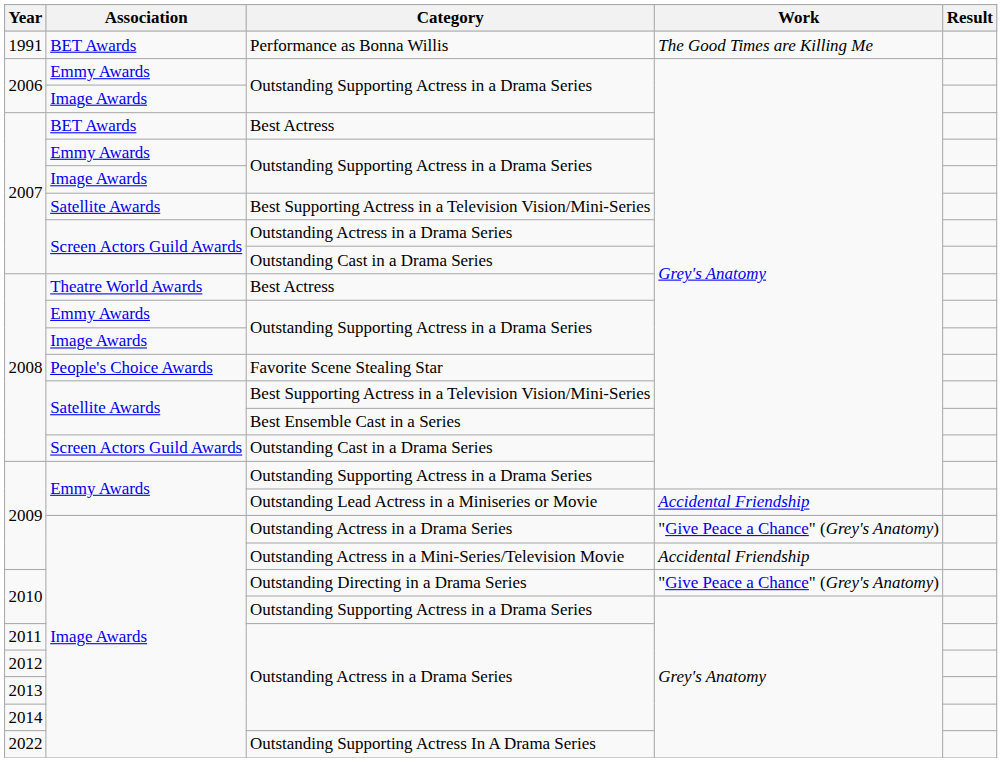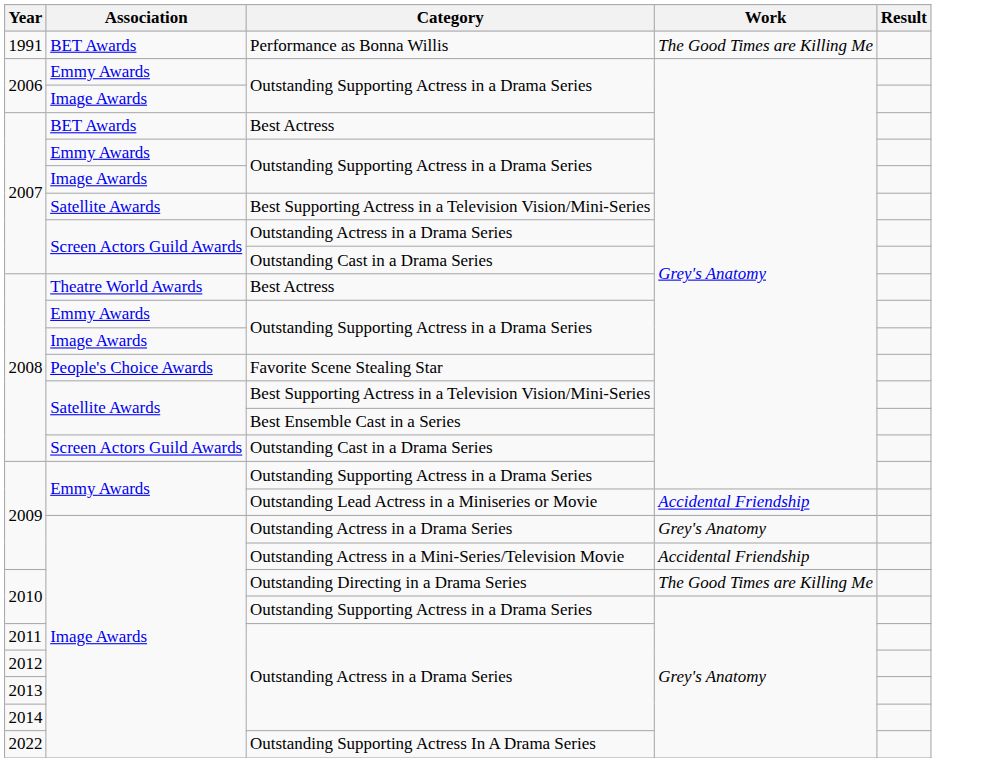 <table class="wikitable">
 <tr style="background:#b0c4de; text-align:center;">
 <th>Year</th>
 <th>Association</th>
 <th>Category</th>
 <th>Work</th>
 <th>Result</th>
 </tr>
 <tr>
 <td>1991</td>
 <td><a href='#'>BET Awards</a></td>
 <td>Performance as Bonna Willis</td>
 <td><em>The Good Times are Killing Me</em></td>
 <td></td>
 </tr>
 <tr>
 <td rowspan="2">2006</td>
 <td><a href='#'>Emmy Awards</a></td>
 <td rowspan="2">Outstanding Supporting Actress in a Drama Series</td>
 <td rowspan="16"><em><a href='#'>Grey's Anatomy</a></em></td>
 <td></td>
 </tr>
 <tr>
 <td><a href='#'>Image Awards</a></td>
 <td></td>
 </tr>
 <tr>
 <td rowspan="6">2007</td>
 <td><a href='#'>BET Awards</a></td>
 <td>Best Actress</td>
 <td></td>
 </tr>
 <tr>
 <td><a href='#'>Emmy Awards</a></td>
 <td rowspan="2">Outstanding Supporting Actress in a Drama Series</td>
 <td></td>
 </tr>
 <tr>
 <td><a href='#'>Image Awards</a></td>
 <td></td>
 </tr>
 <tr>
 <td><a href='#'>Satellite Awards</a></td>
 <td>Best Supporting Actress in a Television Vision/Mini-Series</td>
 <td></td>
 </tr>
 <tr>
 <td rowspan="2"><a href='#'>Screen Actors Guild Awards</a></td>
 <td>Outstanding Actress in a Drama Series</td>
 <td></td>
 </tr>
 <tr>
 <td>Outstanding Cast in a Drama Series</td>
 <td></td>
 </tr>
 <tr>
 <td rowspan="7">2008</td>
 <td><a href='#'>Theatre World Awards</a></td>
 <td>Best Actress</td>
 <td></td>
 </tr>
 <tr>
 <td><a href='#'>Emmy Awards</a></td>
 <td rowspan="2">Outstanding Supporting Actress in a Drama Series</td>
 <td></td>
 </tr>
 <tr>
 <td><a href='#'>Image Awards</a></td>
 <td></td>
 </tr>
 <tr>
 <td><a href='#'>People's Choice Awards</a></td>
 <td>Favorite Scene Stealing Star</td>
 <td></td>
 </tr>
 <tr>
 <td rowspan="2"><a href='#'>Satellite Awards</a></td>
 <td>Best Supporting Actress in a Television Vision/Mini-Series</td>
 <td></td>
 </tr>
 <tr>
 <td>Best Ensemble Cast in a Series</td>
 <td></td>
 </tr>
 <tr>
 <td><a href='#'>Screen Actors Guild Awards</a></td>
 <td>Outstanding Cast in a Drama Series</td>
 <td></td>
 </tr>
 <tr>
 <td rowspan="4">2009</td>
 <td rowspan="2"><a href='#'>Emmy Awards</a></td>
 <td>Outstanding Supporting Actress in a Drama Series</td>
 <td></td>
 </tr>
 <tr>
 <td>Outstanding Lead Actress in a Miniseries or Movie</td>
 <td><em><a href='#'>Accidental Friendship</a></em></td>
 <td></td>
 </tr>
 <tr>
 <td rowspan="9"><a href='#'>Image Awards</a></td>
 <td>Outstanding Actress in a Drama Series</td>
-<td>"<a href='#'>Give Peace a Chance</a>"  (<em>Grey's Anatomy</em>)</td>
+<td><em>Grey's Anatomy</em></td>
 <td></td>
 </tr>
 <tr>
 <td>Outstanding Actress in a Mini-Series/Television Movie</td>
 <td><em>Accidental Friendship</em></td>
 <td></td>
 </tr>
 <tr>
 <td rowspan="2">2010</td>
 <td>Outstanding Directing in a Drama Series</td>
-<td>"<a href='#'>Give Peace a Chance</a>"  (<em>Grey's Anatomy</em>)</td>
+<td><em>The Good Times are Killing Me</em></td>
 <td></td>
 </tr>
 <tr>
 <td>Outstanding Supporting Actress in a Drama Series</td>
 <td rowspan="6"><em>Grey's Anatomy</em></td>
 <td></td>
 </tr>
 <tr>
 <td>2011</td>
 <td rowspan="4">Outstanding Actress in a Drama Series</td>
 <td></td>
 </tr>
 <tr>
 <td>2012</td>
 <td></td>
 </tr>
 <tr>
 <td>2013</td>
 <td></td>
 </tr>
 <tr>
 <td>2014</td>
 <td></td>
 </tr>
 <tr>
 <td>2022</td>
 <td>Outstanding Supporting Actress In A Drama Series</td>
 <td></td>
 </tr>
 <tr>
 </tr>
 </table>
